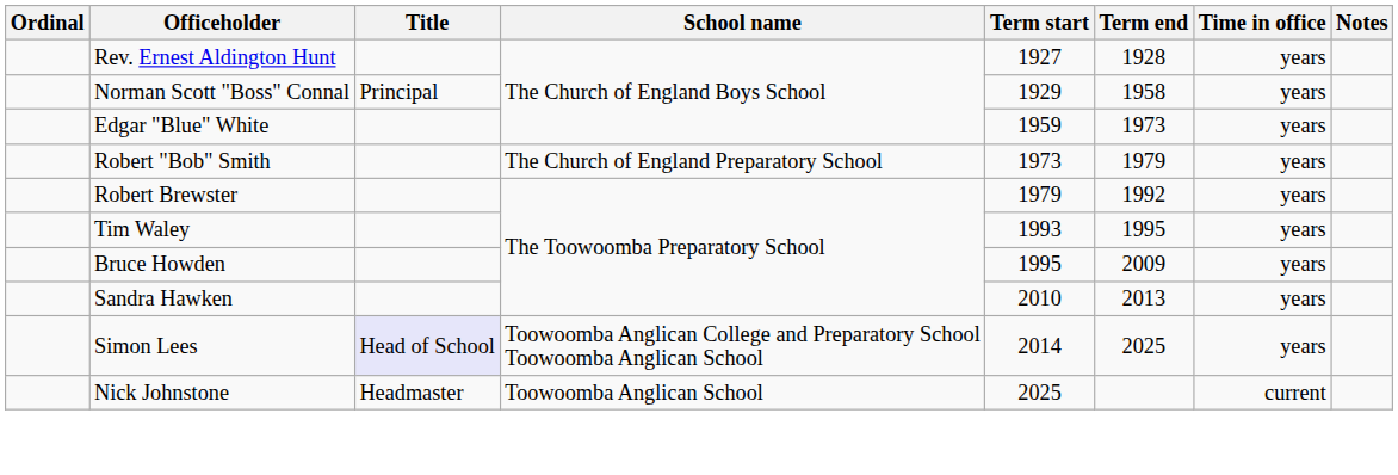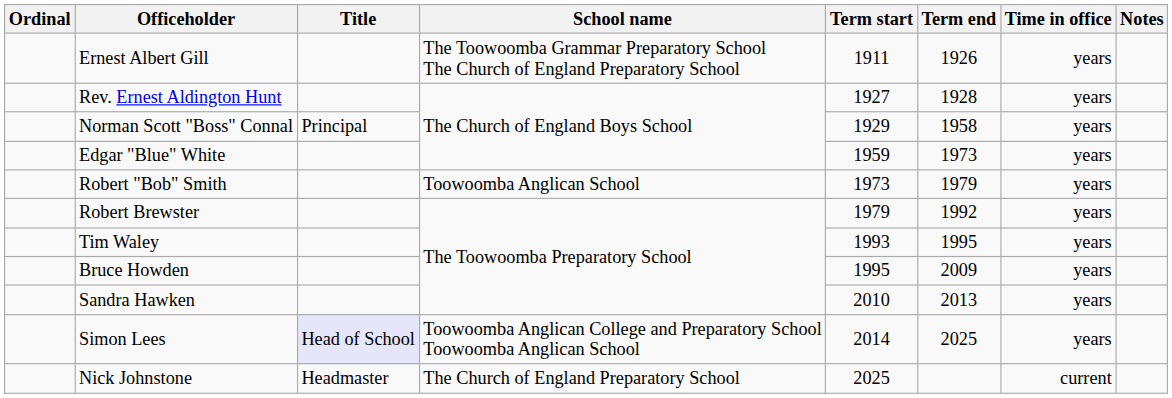 <table class="wikitable sortable">
 <tr>
 <th>Ordinal</th>
 <th>Officeholder</th>
 <th>Title</th>
 <th>School name</th>
 <th>Term start</th>
 <th>Term end</th>
 <th>Time in office</th>
 <th>Notes</th>
+</tr>
+<tr>
+<td align=center></td>
+<td>Ernest Albert Gill</td>
+<td></td>
+<td>The Toowoomba Grammar Preparatory School<br>The Church of England Preparatory School</td>
+<td align=center>1911</td>
+<td align=center>1926</td>
+<td align=right> years</td>
+<td></td>
 </tr>
 <tr>
 <td align=center></td>
 <td>Rev. <a href='#'>Ernest Aldington Hunt</a></td>
 <td></td>
 <td rowspan=3>The Church of England Boys School</td>
 <td align=center>1927</td>
 <td align=center>1928</td>
 <td align=right> years</td>
 <td></td>
 </tr>
 <tr>
 <td align=center></td>
 <td>Norman Scott "Boss" Connal </td>
 <td>Principal</td>
 <td align=center>1929</td>
 <td align=center>1958</td>
 <td align=right> years</td>
 <td></td>
 </tr>
 <tr>
 <td align=center></td>
 <td>Edgar "Blue" White</td>
 <td></td>
 <td align=center>1959</td>
 <td align=center>1973</td>
 <td align=right> years</td>
 <td></td>
 </tr>
 <tr>
 <td align=center></td>
 <td>Robert "Bob" Smith</td>
 <td></td>
-<td>The Church of England Preparatory School</td>
+<td>Toowoomba Anglican School</td>
 <td align=center>1973</td>
 <td align=center>1979</td>
 <td align=right> years</td>
 <td></td>
 </tr>
 <tr>
 <td align=center></td>
 <td>Robert Brewster</td>
 <td></td>
 <td rowspan=4>The Toowoomba Preparatory School</td>
 <td align=center>1979</td>
 <td align=center>1992</td>
 <td align=right> years</td>
 <td></td>
 </tr>
 <tr>
 <td align=center></td>
 <td>Tim Waley</td>
 <td></td>
 <td align=center>1993</td>
 <td align=center>1995</td>
 <td align=right> years</td>
 <td></td>
 </tr>
 <tr>
 <td align=center></td>
 <td>Bruce Howden </td>
 <td></td>
 <td align=center>1995</td>
 <td align=center>2009</td>
 <td align=right> years</td>
 <td></td>
 </tr>
 <tr>
 <td align=center></td>
 <td>Sandra Hawken</td>
 <td></td>
 <td align=center>2010</td>
 <td align=center>2013</td>
 <td align=right> years</td>
 <td></td>
 </tr>
 <tr>
 <td align=center></td>
 <td>Simon Lees</td>
 <td style="background: lavender;">Head of School</td>
 <td>Toowoomba Anglican College and Preparatory School<br>Toowoomba Anglican School</td>
 <td align=center>2014</td>
 <td align=center>2025</td>
 <td align="right"> years</td>
 <td></td>
 </tr>
 <tr>
 <td align=center></td>
 <td>Nick Johnstone</td>
 <td>Headmaster</td>
-<td>Toowoomba Anglican School</td>
+<td>The Church of England Preparatory School</td>
 <td align=center>2025</td>
 <td align=center></td>
 <td align="right">current</td>
 <td></td>
 </tr>
 </table>
